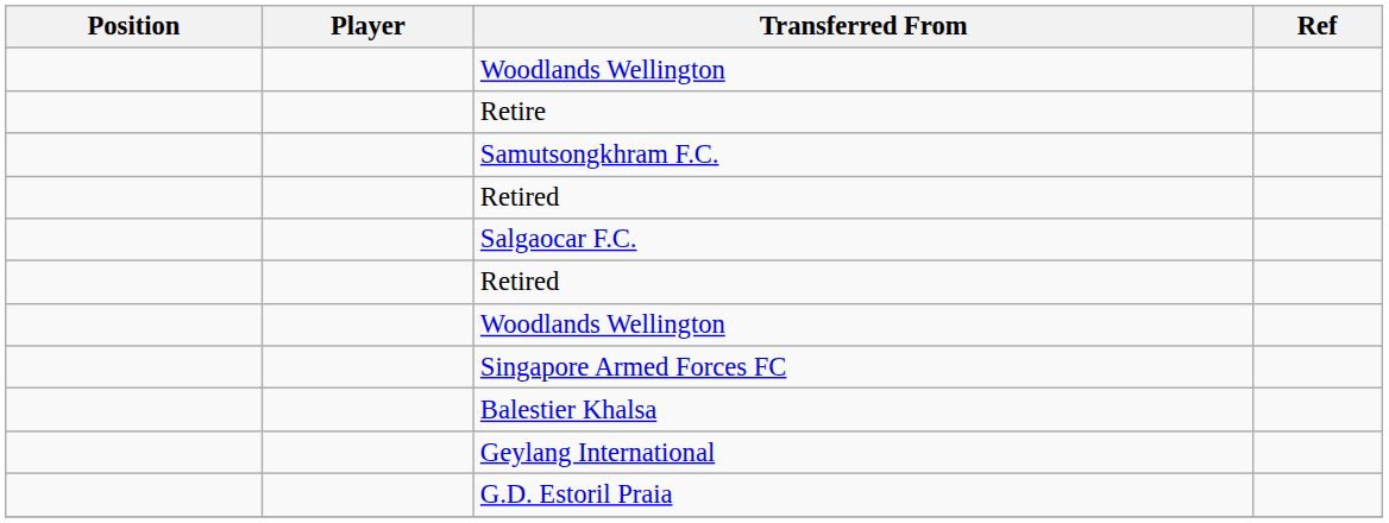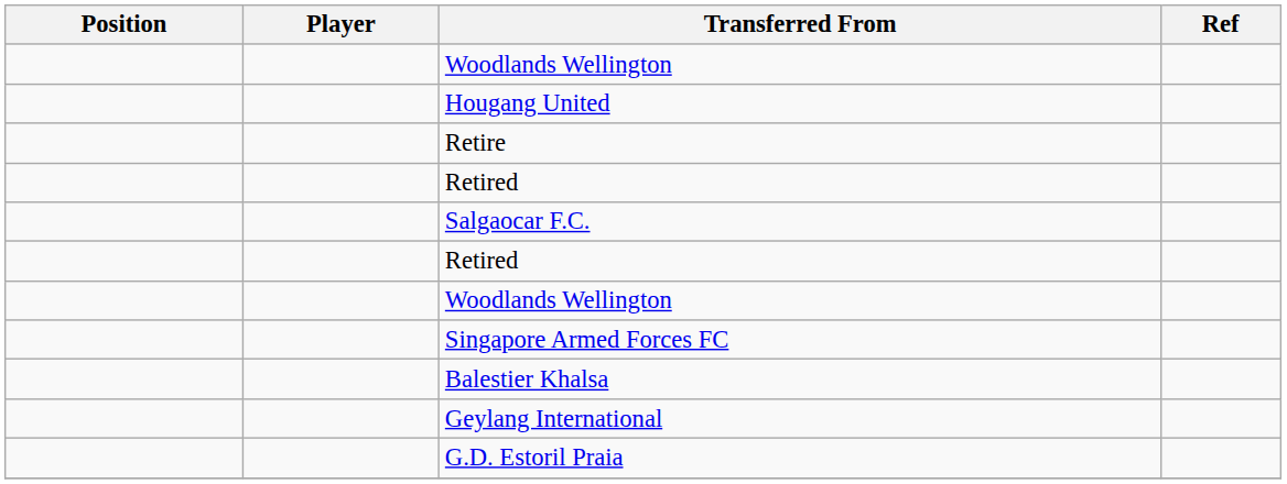 <table class="wikitable sortable" style="width:65%; text-align:center; font-size:100%; text-align:left;">
 <tr>
 <th><strong>Position</strong></th>
 <th><strong>Player</strong></th>
 <th><strong>Transferred From</strong></th>
 <th><strong>Ref</strong></th>
 </tr>
 <tr>
 <td></td>
 <td></td>
 <td> <a href='#'>Woodlands Wellington</a></td>
 <td></td>
 </tr>
 <tr>
 <td></td>
 <td></td>
-<td>Retire</td>
+<td> <a href='#'>Hougang United</a></td>
 <td></td>
 </tr>
 <tr>
 <td></td>
 <td></td>
-<td> <a href='#'>Samutsongkhram F.C.</a></td>
+<td>Retire</td>
 <td></td>
 </tr>
 <tr>
 <td></td>
 <td></td>
 <td>Retired</td>
 <td></td>
 </tr>
 <tr>
 <td></td>
 <td></td>
 <td> <a href='#'>Salgaocar F.C.</a></td>
 <td></td>
 </tr>
 <tr>
 <td></td>
 <td></td>
 <td>Retired</td>
 <td></td>
 </tr>
 <tr>
 <td></td>
 <td></td>
 <td> <a href='#'>Woodlands Wellington</a></td>
 <td></td>
 </tr>
 <tr>
 <td></td>
 <td></td>
 <td> <a href='#'>Singapore Armed Forces FC</a></td>
 <td></td>
 </tr>
 <tr>
 <td></td>
 <td></td>
 <td> <a href='#'>Balestier Khalsa</a></td>
 <td></td>
 </tr>
 <tr>
 <td></td>
 <td></td>
 <td> <a href='#'>Geylang International</a></td>
 <td></td>
 </tr>
 <tr>
 <td></td>
 <td></td>
 <td> <a href='#'>G.D. Estoril Praia</a></td>
 <td></td>
 </tr>
 <tr>
 </tr>
 </table>
